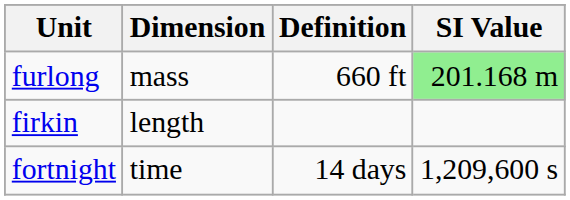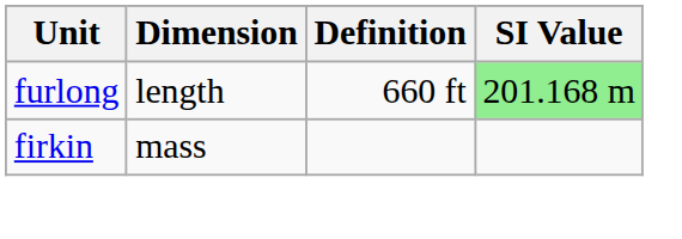 <table class="wikitable floatright">
 <tr>
 <th>Unit</th>
 <th>Dimension</th>
 <th>Definition</th>
 <th>SI Value</th>
 </tr>
 <tr>
 <td><a href='#'>furlong</a></td>
-<td>mass</td>
+<td>length</td>
 <td align=right>660 ft</td>
 <td align=right style="background: lightgreen;">201.168 m</td>
 </tr>
 <tr>
 <td><a href='#'>firkin</a></td>
-<td>length</td>
+<td>mass</td>
 <td></td>
 </tr>
-<tr>
-<td><a href='#'>fortnight</a></td>
-<td>time</td>
-<td align=right>14 days</td>
-<td align=right>1,209,600 s</td>
-</tr>
 </table>
